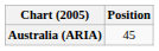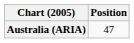 <table class="wikitable plainrowheaders" style="text-align:center">
 <tr>
 <th scope="col">Chart (2005)</th>
 <th scope="col">Position</th>
 </tr>
 <tr>
 <th scope="row">Australia (ARIA)</th>
-<td align="center">45</td>
+<td align="center">47</td>
 </tr>
 </table>
